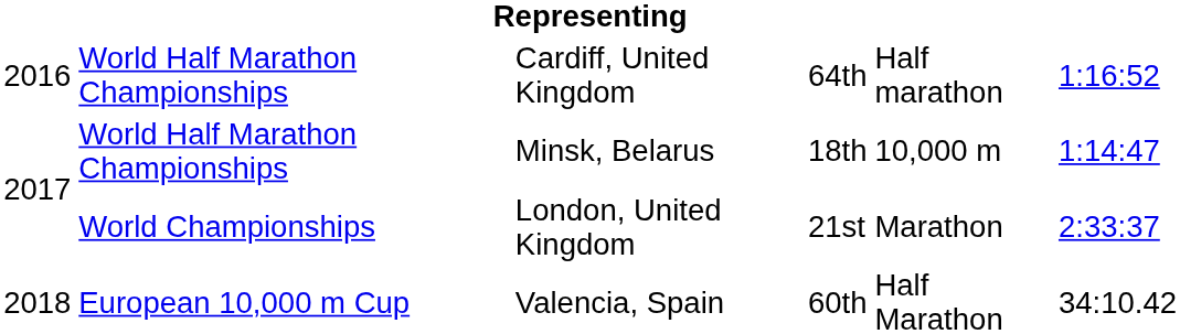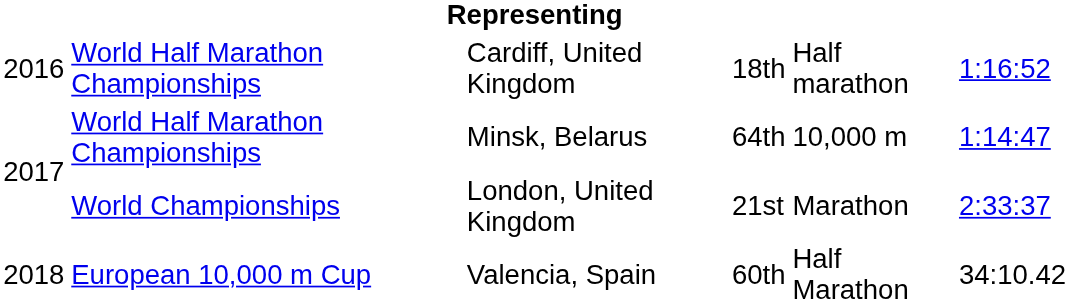 <table>
 <tr>
 <th colspan="6">Representing </th>
 </tr>
 <tr>
 <td>2016</td>
 <td><a href='#'>World Half Marathon Championships</a></td>
 <td>Cardiff, United Kingdom</td>
-<td>64th</td>
+<td>18th</td>
 <td>Half marathon</td>
 <td><a href='#'>1:16:52</a></td>
 </tr>
 <tr>
 <td rowspan=2>2017</td>
 <td><a href='#'>World Half Marathon Championships</a></td>
 <td>Minsk, Belarus</td>
-<td>18th</td>
+<td>64th</td>
 <td>10,000 m</td>
 <td><a href='#'>1:14:47</a></td>
 </tr>
 <tr>
 <td><a href='#'>World Championships</a></td>
 <td>London, United Kingdom</td>
 <td>21st</td>
 <td>Marathon</td>
 <td><a href='#'>2:33:37</a></td>
 </tr>
 <tr>
 <td>2018</td>
 <td><a href='#'>European 10,000 m Cup</a></td>
 <td>Valencia, Spain</td>
 <td>60th</td>
 <td>Half Marathon</td>
 <td>34:10.42</td>
 </tr>
 </table>
